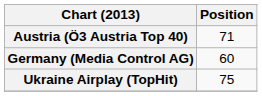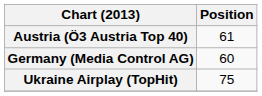 <table class="wikitable sortable plainrowheaders" style="text-align:center;">
 <tr>
 <th scope="col">Chart (2013)</th>
 <th scope="col">Position</th>
 </tr>
 <tr>
 <th scope="row">Austria (Ö3 Austria Top 40)</th>
-<td style="text-align:center;">71</td>
+<td style="text-align:center;">61</td>
 </tr>
 <tr>
 <th scope="row">Germany (Media Control AG)</th>
 <td style="text-align:center;">60</td>
 </tr>
 <tr>
 <th scope="row">Ukraine Airplay (TopHit)</th>
 <td style="text-align:center;">75</td>
 </tr>
 <tr>
 </tr>
 </table>
